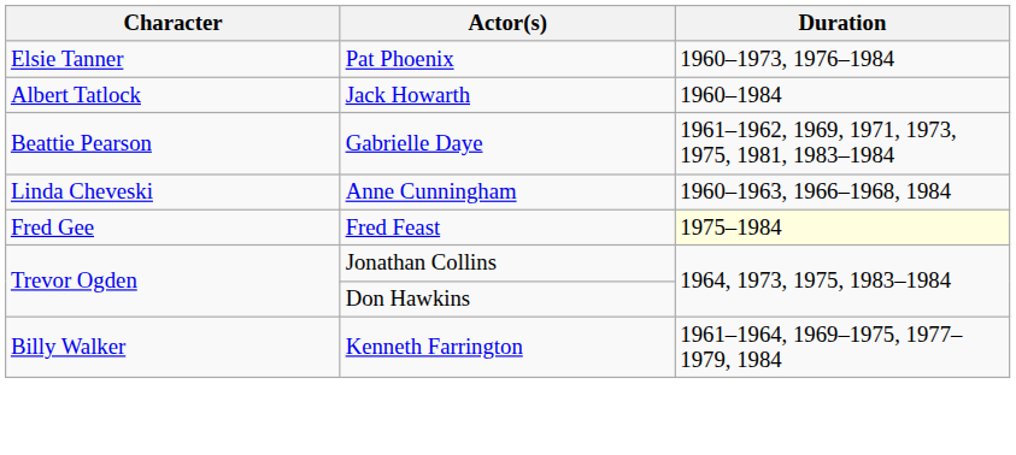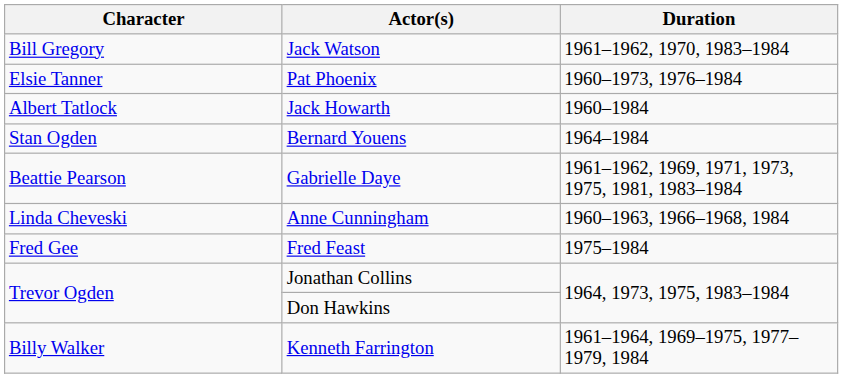 <table class="wikitable">
 <tr>
 <th scope="col" style="width:230px;">Character</th>
 <th scope="col" style="width:230px;">Actor(s)</th>
 <th scope="col" style="width:230px;">Duration</th>
+</tr>
+<tr>
+<td><a href='#'>Bill Gregory</a></td>
+<td><a href='#'>Jack Watson</a></td>
+<td>1961–1962, 1970, 1983–1984</td>
 </tr>
 <tr>
 <td><a href='#'>Elsie Tanner</a></td>
 <td><a href='#'>Pat Phoenix</a></td>
 <td>1960–1973, 1976–1984</td>
 </tr>
 <tr>
 <td><a href='#'>Albert Tatlock</a></td>
 <td><a href='#'>Jack Howarth</a></td>
 <td>1960–1984</td>
+</tr>
+<tr>
+<td><a href='#'>Stan Ogden</a></td>
+<td><a href='#'>Bernard Youens</a></td>
+<td>1964–1984</td>
 </tr>
 <tr>
 <td><a href='#'>Beattie Pearson</a></td>
 <td><a href='#'>Gabrielle Daye</a></td>
 <td>1961–1962, 1969, 1971, 1973, 1975, 1981, 1983–1984</td>
 </tr>
 <tr>
 <td><a href='#'>Linda Cheveski</a></td>
 <td><a href='#'>Anne Cunningham</a></td>
 <td>1960–1963, 1966–1968, 1984</td>
 </tr>
 <tr>
 <td><a href='#'>Fred Gee</a></td>
 <td><a href='#'>Fred Feast</a></td>
-<td style="background: lightyellow;">1975–1984</td>
+<td>1975–1984</td>
 </tr>
 <tr>
 <td rowspan="2"><a href='#'>Trevor Ogden</a></td>
 <td>Jonathan Collins</td>
 <td rowspan="2">1964, 1973, 1975, 1983–1984</td>
 </tr>
 <tr>
 <td>Don Hawkins</td>
 </tr>
 <tr>
 <td><a href='#'>Billy Walker</a></td>
 <td><a href='#'>Kenneth Farrington</a></td>
 <td>1961–1964, 1969–1975, 1977–1979, 1984</td>
 </tr>
 </table>
